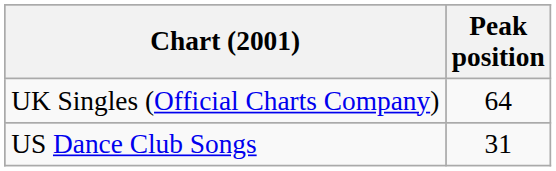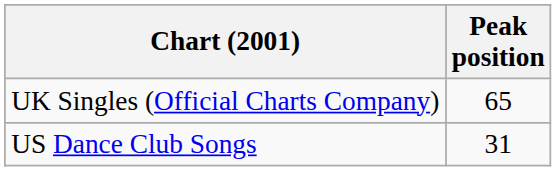 <table class="wikitable sortable">
 <tr>
 <th>Chart (2001)</th>
 <th>Peak<br>position</th>
 </tr>
 <tr>
 <td>UK Singles (<a href='#'>Official Charts Company</a>)</td>
-<td align="center">64</td>
+<td align="center">65</td>
 </tr>
 <tr>
 <td>US <a href='#'>Dance Club Songs</a></td>
 <td align="center">31</td>
 </tr>
 </table>
